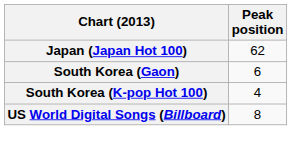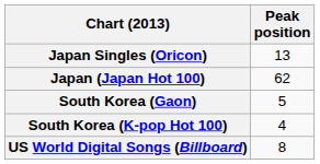 <table class="wikitable plainrowheaders sortable" style="text-align:center;">
 <tr>
 <th>Chart (2013)</th>
 <th>Peak<br>position</th>
+</tr>
+<tr>
+<th scope="row">Japan Singles (<a href='#'>Oricon</a>)</th>
+<td>13</td>
 </tr>
 <tr>
 <th scope="row">Japan (<a href='#'>Japan Hot 100</a>)</th>
 <td>62</td>
 </tr>
 <tr>
 <th scope="row">South Korea (<a href='#'>Gaon</a>)</th>
-<td>6</td>
+<td>5</td>
 </tr>
 <tr>
 <th scope="row">South Korea (<a href='#'>K-pop Hot 100</a>)</th>
 <td>4</td>
 </tr>
 <tr>
 <th scope="row">US <a href='#'>World Digital Songs</a> (<a href='#'><em>Billboard</em></a>)</th>
 <td>8</td>
 </tr>
 </table>
